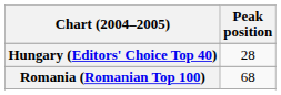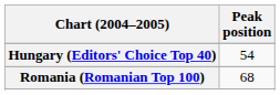 <table class="wikitable sortable plainrowheaders" style="text-align:center">
 <tr>
 <th>Chart (2004–2005)</th>
 <th>Peak<br>position</th>
 </tr>
 <tr>
 </tr>
 <tr>
 </tr>
 <tr>
 </tr>
 <tr>
 </tr>
 <tr>
 </tr>
 <tr>
 </tr>
 <tr>
 <th scope="row">Hungary (<a href='#'>Editors' Choice Top 40</a>)</th>
-<td>28</td>
+<td>54</td>
 </tr>
 <tr>
 </tr>
 <tr>
 <th scope="row">Romania (<a href='#'>Romanian Top 100</a>)</th>
 <td>68</td>
 </tr>
 <tr>
 </tr>
 <tr>
 </tr>
 <tr>
 </tr>
 </table>
